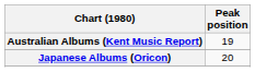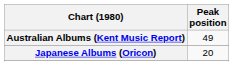 <table class="wikitable plainrowheaders sortable" style="text-align:center">
 <tr>
 <th scope="col">Chart (1980)</th>
 <th scope="col">Peak<br>position</th>
 </tr>
 <tr>
 <th scope="row">Australian Albums (<a href='#'>Kent Music Report</a>)</th>
-<td>19</td>
+<td>49</td>
 </tr>
 <tr>
 </tr>
 <tr>
 <th scope="row"><a href='#'>Japanese Albums</a> (<a href='#'>Oricon</a>)</th>
 <td>20</td>
 </tr>
 <tr>
 </tr>
 <tr>
 </tr>
 </table>
